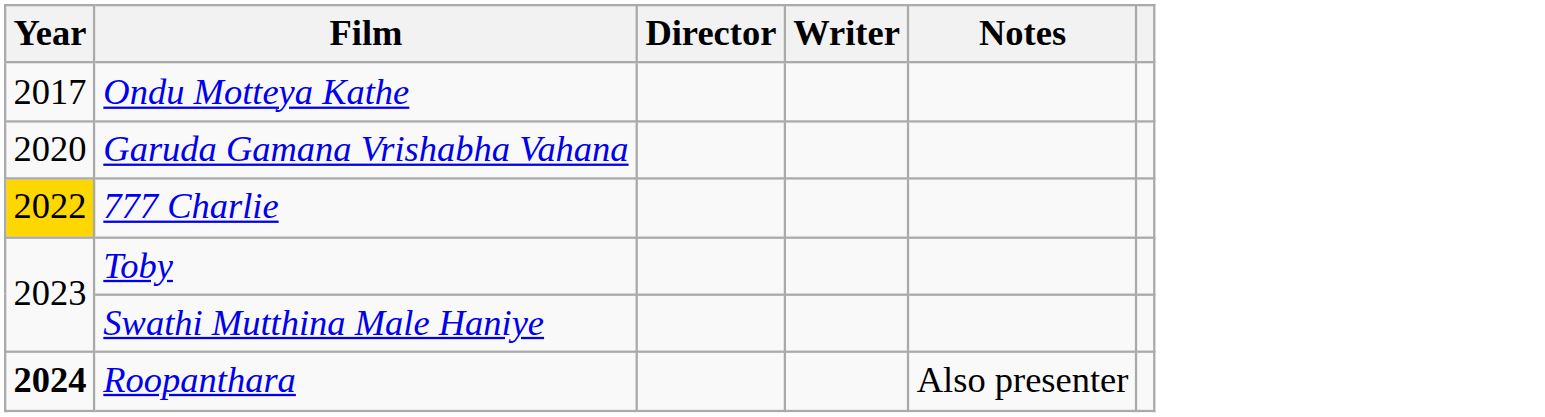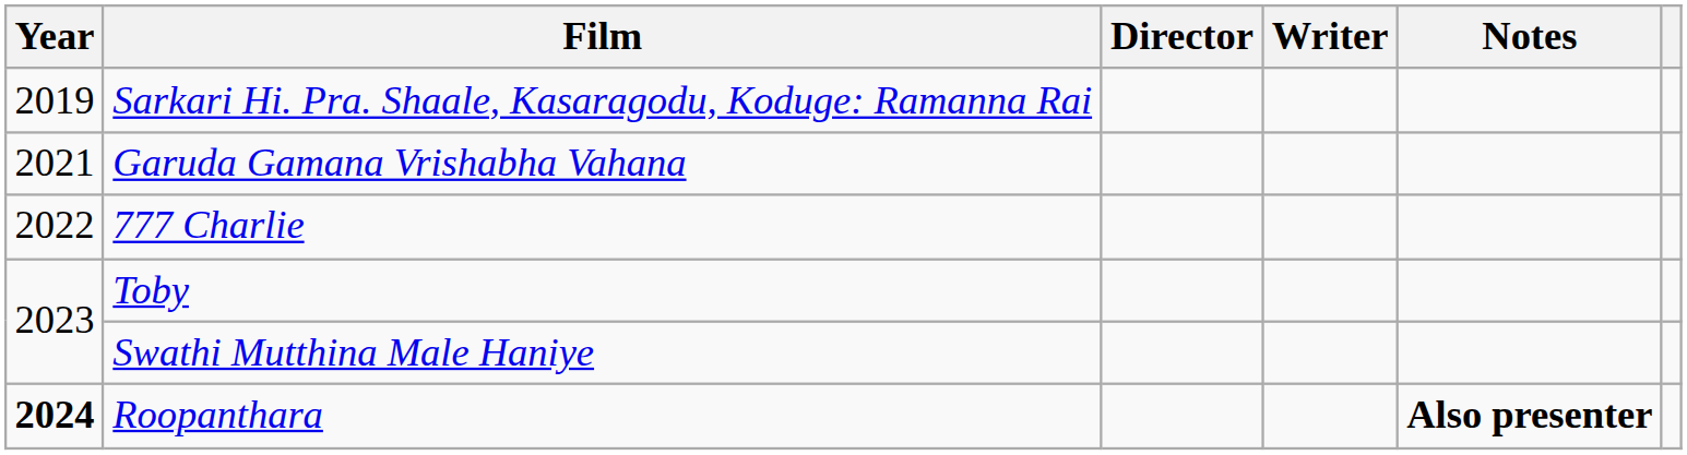 <table class="wikitable sortable ">
 <tr>
 <th scope="col">Year</th>
 <th scope="col">Film</th>
 <th scope="col">Director</th>
 <th scope="col">Writer</th>
 <th scope="col">Notes</th>
 <th class="unsortable"></th>
 </tr>
 <tr>
-<td>2017</td>
-<td><em><a href='#'>Ondu Motteya Kathe</a></em></td>
+<td>2019</td>
+<td><em><a href='#'>Sarkari Hi. Pra. Shaale, Kasaragodu, Koduge: Ramanna Rai</a></em></td>
 <td></td>
 <td></td>
 <td></td>
 <td></td>
 </tr>
 <tr>
-<td>2020</td>
+<td>2021</td>
 <td><em><a href='#'>Garuda Gamana Vrishabha Vahana</a></em></td>
 <td></td>
 <td></td>
 <td></td>
 <td></td>
 </tr>
 <tr>
-<td style="background: gold;">2022</td>
+<td>2022</td>
 <td><em><a href='#'>777 Charlie</a></em></td>
 <td></td>
 <td></td>
 <td></td>
 <td></td>
 </tr>
 <tr>
 <td rowspan="2">2023</td>
 <td><em><a href='#'>Toby</a></em></td>
 <td></td>
 <td></td>
 <td></td>
 <td></td>
 </tr>
 <tr>
 <td><em><a href='#'>Swathi Mutthina Male Haniye</a></em></td>
 <td></td>
 <td></td>
 <td></td>
 <td></td>
 </tr>
 <tr>
 <td><strong>2024</strong></td>
 <td><em><a href='#'>Roopanthara</a></em></td>
 <td></td>
 <td></td>
-<td>Also presenter</td>
+<td><strong>Also presenter</strong></td>
 <td></td>
 </tr>
 </table>
